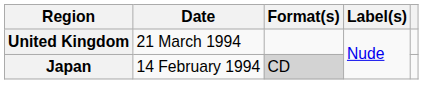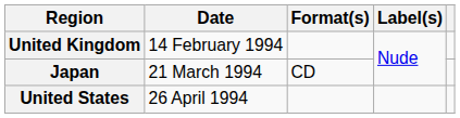 <table class="wikitable plainrowheaders">
 <tr>
 <th scope="col">Region</th>
 <th scope="col">Date</th>
 <th scope="col">Format(s)</th>
 <th scope="col">Label(s)</th>
 <th scope="col"></th>
 </tr>
 <tr>
 <th scope="row">United Kingdom</th>
-<td>21 March 1994</td>
+<td>14 February 1994</td>
 <td></td>
 <td rowspan="2"><a href='#'>Nude</a></td>
 <td></td>
 </tr>
 <tr>
 <th scope="row">Japan</th>
-<td>14 February 1994</td>
-<td style="background: lightgrey;">CD</td>
+<td>21 March 1994</td>
+<td>CD</td>
+<td></td>
+</tr>
+<tr>
+<th scope="row">United States</th>
+<td>26 April 1994</td>
+<td></td>
+<td></td>
 <td></td>
 </tr>
 </table>
